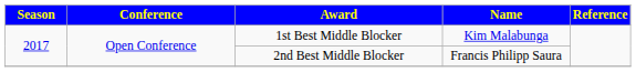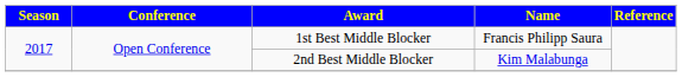 <table class="wikitable">
 <tr>
 <th width=70px style="background: blue; color: #FFFF00; text-align: center"><strong>Season</strong></th>
 <th width=200px style="background: blue; color: #FFFF00"><strong>Conference</strong></th>
 <th width=250px style="background: blue; color: #FFFF00"><strong>Award</strong></th>
 <th width=150px style="background: blue; color: #FFFF00"><strong>Name</strong></th>
 <th width=50px style="background: blue; color: #FFFF00"><strong>Reference</strong></th>
 </tr>
 <tr align=center>
 <td rowspan=2><a href='#'>2017</a></td>
 <td rowspan=2><a href='#'>Open Conference</a></td>
 <td>1st Best Middle Blocker</td>
-<td><a href='#'>Kim Malabunga</a></td>
+<td>Francis Philipp Saura</td>
 <td rowspan=2></td>
 </tr>
 <tr align=center>
 <td>2nd Best Middle Blocker</td>
-<td>Francis Philipp Saura</td>
+<td><a href='#'>Kim Malabunga</a></td>
 </tr>
 <tr align=center>
 </tr>
 </table>
